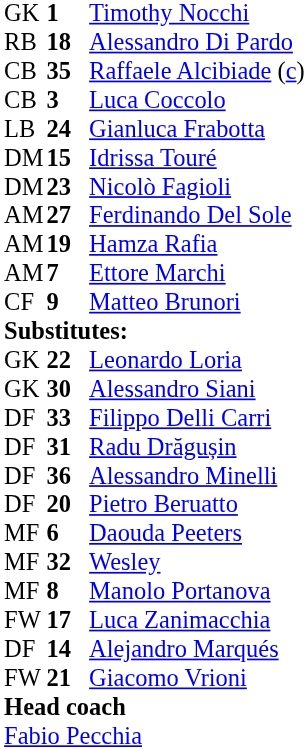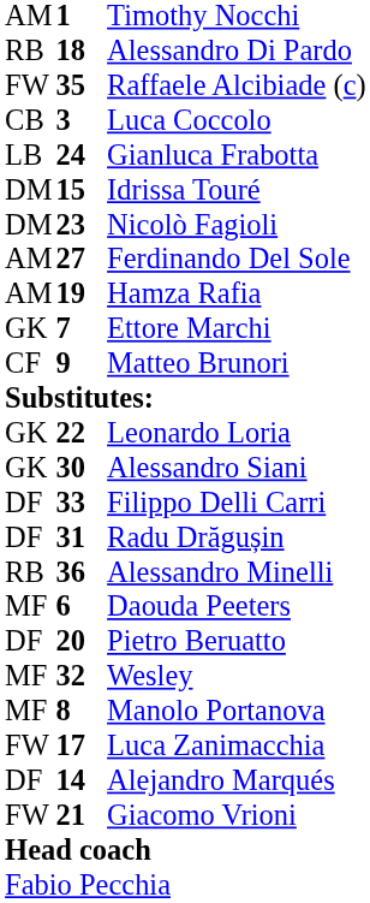 <table cellspacing="0" cellpadding="0" style="font-size:90%;margin:auto">
 <tr>
 <th width=25></th>
 <th width=25></th>
 </tr>
 <tr>
-<td>GK</td>
+<td>AM</td>
 <td><strong>1</strong></td>
 <td> <a href='#'>Timothy Nocchi</a></td>
 </tr>
 <tr>
 <td>RB</td>
 <td><strong>18</strong></td>
 <td> <a href='#'>Alessandro Di Pardo</a></td>
 <td></td>
 <td></td>
 </tr>
 <tr>
-<td>CB</td>
+<td>FW</td>
 <td><strong>35</strong></td>
 <td> <a href='#'>Raffaele Alcibiade</a> (<a href='#'>c</a>)</td>
 </tr>
 <tr>
 <td>CB</td>
 <td><strong>3</strong></td>
 <td> <a href='#'>Luca Coccolo</a></td>
 </tr>
 <tr>
 <td>LB</td>
 <td><strong>24</strong></td>
 <td> <a href='#'>Gianluca Frabotta</a></td>
 </tr>
 <tr>
 <td>DM</td>
 <td><strong>15</strong></td>
 <td> <a href='#'>Idrissa Touré</a></td>
 </tr>
 <tr>
 <td>DM</td>
 <td><strong>23</strong></td>
 <td> <a href='#'>Nicolò Fagioli</a></td>
 <td></td>
 <td></td>
 </tr>
 <tr>
 <td>AM</td>
 <td><strong>27</strong></td>
 <td> <a href='#'>Ferdinando Del Sole</a></td>
 <td></td>
 <td></td>
 </tr>
 <tr>
 <td>AM</td>
 <td><strong>19</strong></td>
 <td> <a href='#'>Hamza Rafia</a></td>
 <td></td>
 <td></td>
 </tr>
 <tr>
-<td>AM</td>
+<td>GK</td>
 <td><strong>7</strong></td>
 <td> <a href='#'>Ettore Marchi</a></td>
 <td></td>
 </tr>
 <tr>
 <td>CF</td>
 <td><strong>9</strong></td>
 <td> <a href='#'>Matteo Brunori</a></td>
 <td></td>
 <td></td>
 </tr>
 <tr>
 <td colspan=4><strong>Substitutes:</strong></td>
 </tr>
 <tr>
 <td>GK</td>
 <td><strong>22</strong></td>
 <td> <a href='#'>Leonardo Loria</a></td>
 </tr>
 <tr>
 <td>GK</td>
 <td><strong>30</strong></td>
 <td> <a href='#'>Alessandro Siani</a></td>
 </tr>
 <tr>
 <td>DF</td>
 <td><strong>33</strong></td>
 <td> <a href='#'>Filippo Delli Carri</a></td>
 </tr>
 <tr>
 <td>DF</td>
 <td><strong>31</strong></td>
 <td> <a href='#'>Radu Drăgușin</a></td>
 </tr>
 <tr>
-<td>DF</td>
+<td>RB</td>
 <td><strong>36</strong></td>
 <td> <a href='#'>Alessandro Minelli</a></td>
+</tr>
+<tr>
+<td>MF</td>
+<td><strong>6</strong></td>
+<td> <a href='#'>Daouda Peeters</a></td>
+<td></td>
+<td></td>
 </tr>
 <tr>
 <td>DF</td>
 <td><strong>20</strong></td>
 <td> <a href='#'>Pietro Beruatto</a></td>
-<td></td>
-<td></td>
-</tr>
-<tr>
-<td>MF</td>
-<td><strong>6</strong></td>
-<td> <a href='#'>Daouda Peeters</a></td>
 <td></td>
 <td></td>
 </tr>
 <tr>
 <td>MF</td>
 <td><strong>32</strong></td>
 <td> <a href='#'>Wesley</a></td>
 <td></td>
 <td></td>
 </tr>
 <tr>
 <td>MF</td>
 <td><strong>8</strong></td>
 <td> <a href='#'>Manolo Portanova</a></td>
 <td></td>
 <td></td>
 </tr>
 <tr>
 <td>FW</td>
 <td><strong>17</strong></td>
 <td> <a href='#'>Luca Zanimacchia</a></td>
 <td></td>
 <td></td>
 </tr>
 <tr>
 <td>DF</td>
 <td><strong>14</strong></td>
 <td> <a href='#'>Alejandro Marqués</a></td>
 </tr>
 <tr>
 <td>FW</td>
 <td><strong>21</strong></td>
 <td> <a href='#'>Giacomo Vrioni</a></td>
 </tr>
 <tr>
 <td colspan=4><strong>Head coach</strong></td>
 </tr>
 <tr>
 <td colspan="4"> <a href='#'>Fabio Pecchia</a></td>
 </tr>
 </table>
